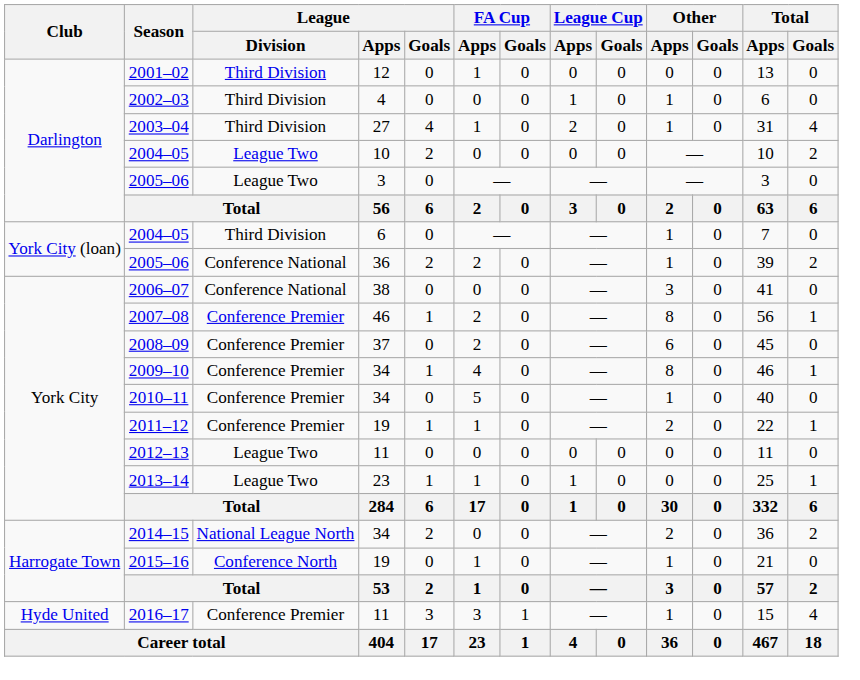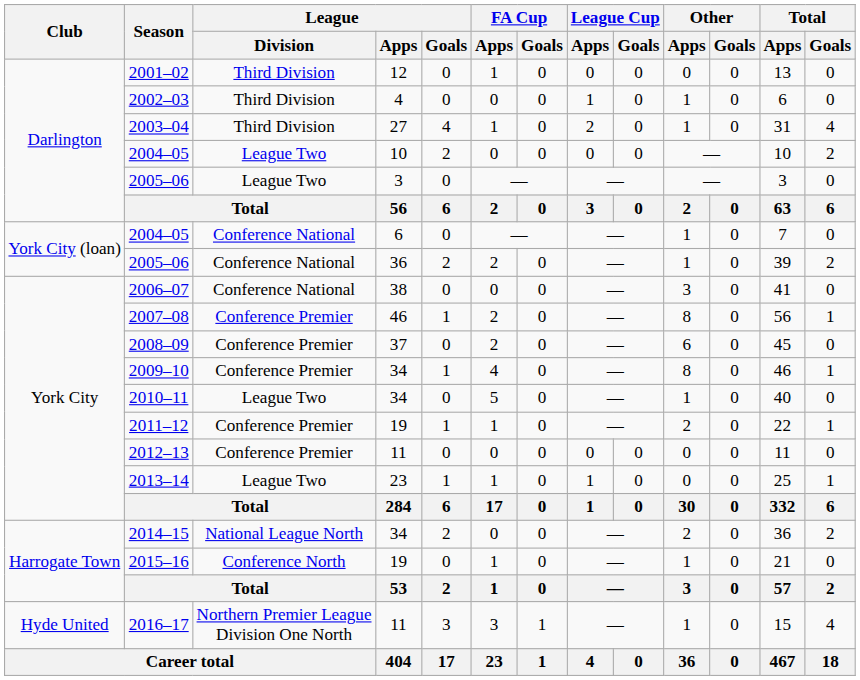 <table class=wikitable style=text-align:center>
 <tr>
 <th rowspan=2>Club</th>
 <th rowspan=2>Season</th>
 <th colspan=3>League</th>
 <th colspan=2><a href='#'>FA Cup</a></th>
 <th colspan=2><a href='#'>League Cup</a></th>
 <th colspan=2>Other</th>
 <th colspan=2>Total</th>
 </tr>
 <tr>
 <th>Division</th>
 <th>Apps</th>
 <th>Goals</th>
 <th>Apps</th>
 <th>Goals</th>
 <th>Apps</th>
 <th>Goals</th>
 <th>Apps</th>
 <th>Goals</th>
 <th>Apps</th>
 <th>Goals</th>
 </tr>
 <tr>
 <td rowspan=6><a href='#'>Darlington</a></td>
 <td><a href='#'>2001–02</a></td>
 <td><a href='#'>Third Division</a></td>
 <td>12</td>
 <td>0</td>
 <td>1</td>
 <td>0</td>
 <td>0</td>
 <td>0</td>
 <td>0</td>
 <td>0</td>
 <td>13</td>
 <td>0</td>
 </tr>
 <tr>
 <td><a href='#'>2002–03</a></td>
 <td>Third Division</td>
 <td>4</td>
 <td>0</td>
 <td>0</td>
 <td>0</td>
 <td>1</td>
 <td>0</td>
 <td>1</td>
 <td>0</td>
 <td>6</td>
 <td>0</td>
 </tr>
 <tr>
 <td><a href='#'>2003–04</a></td>
 <td>Third Division</td>
 <td>27</td>
 <td>4</td>
 <td>1</td>
 <td>0</td>
 <td>2</td>
 <td>0</td>
 <td>1</td>
 <td>0</td>
 <td>31</td>
 <td>4</td>
 </tr>
 <tr>
 <td><a href='#'>2004–05</a></td>
 <td><a href='#'>League Two</a></td>
 <td>10</td>
 <td>2</td>
 <td>0</td>
 <td>0</td>
 <td>0</td>
 <td>0</td>
 <td colspan=2>—</td>
 <td>10</td>
 <td>2</td>
 </tr>
 <tr>
 <td><a href='#'>2005–06</a></td>
 <td>League Two</td>
 <td>3</td>
 <td>0</td>
 <td colspan=2>—</td>
 <td colspan=2>—</td>
 <td colspan=2>—</td>
 <td>3</td>
 <td>0</td>
 </tr>
 <tr>
 <th colspan=2>Total</th>
 <th>56</th>
 <th>6</th>
 <th>2</th>
 <th>0</th>
 <th>3</th>
 <th>0</th>
 <th>2</th>
 <th>0</th>
 <th>63</th>
 <th>6</th>
 </tr>
 <tr>
 <td rowspan=2><a href='#'>York City</a> (loan)</td>
 <td><a href='#'>2004–05</a></td>
-<td>Third Division</td>
+<td><a href='#'>Conference National</a></td>
 <td>6</td>
 <td>0</td>
 <td colspan=2>—</td>
 <td colspan=2>—</td>
 <td>1</td>
 <td>0</td>
 <td>7</td>
 <td>0</td>
 </tr>
 <tr>
 <td><a href='#'>2005–06</a></td>
 <td>Conference National</td>
 <td>36</td>
 <td>2</td>
 <td>2</td>
 <td>0</td>
 <td colspan=2>—</td>
 <td>1</td>
 <td>0</td>
 <td>39</td>
 <td>2</td>
 </tr>
 <tr>
 <td rowspan=9>York City</td>
 <td><a href='#'>2006–07</a></td>
 <td>Conference National</td>
 <td>38</td>
 <td>0</td>
 <td>0</td>
 <td>0</td>
 <td colspan=2>—</td>
 <td>3</td>
 <td>0</td>
 <td>41</td>
 <td>0</td>
 </tr>
 <tr>
 <td><a href='#'>2007–08</a></td>
 <td><a href='#'>Conference Premier</a></td>
 <td>46</td>
 <td>1</td>
 <td>2</td>
 <td>0</td>
 <td colspan=2>—</td>
 <td>8</td>
 <td>0</td>
 <td>56</td>
 <td>1</td>
 </tr>
 <tr>
 <td><a href='#'>2008–09</a></td>
 <td>Conference Premier</td>
 <td>37</td>
 <td>0</td>
 <td>2</td>
 <td>0</td>
 <td colspan=2>—</td>
 <td>6</td>
 <td>0</td>
 <td>45</td>
 <td>0</td>
 </tr>
 <tr>
 <td><a href='#'>2009–10</a></td>
 <td>Conference Premier</td>
 <td>34</td>
 <td>1</td>
 <td>4</td>
 <td>0</td>
 <td colspan=2>—</td>
 <td>8</td>
 <td>0</td>
 <td>46</td>
 <td>1</td>
 </tr>
 <tr>
 <td><a href='#'>2010–11</a></td>
-<td>Conference Premier</td>
+<td>League Two</td>
 <td>34</td>
 <td>0</td>
 <td>5</td>
 <td>0</td>
 <td colspan=2>—</td>
 <td>1</td>
 <td>0</td>
 <td>40</td>
 <td>0</td>
 </tr>
 <tr>
 <td><a href='#'>2011–12</a></td>
 <td>Conference Premier</td>
 <td>19</td>
 <td>1</td>
 <td>1</td>
 <td>0</td>
 <td colspan=2>—</td>
 <td>2</td>
 <td>0</td>
 <td>22</td>
 <td>1</td>
 </tr>
 <tr>
 <td><a href='#'>2012–13</a></td>
-<td>League Two</td>
+<td>Conference Premier</td>
 <td>11</td>
 <td>0</td>
 <td>0</td>
 <td>0</td>
 <td>0</td>
 <td>0</td>
 <td>0</td>
 <td>0</td>
 <td>11</td>
 <td>0</td>
 </tr>
 <tr>
 <td><a href='#'>2013–14</a></td>
 <td>League Two</td>
 <td>23</td>
 <td>1</td>
 <td>1</td>
 <td>0</td>
 <td>1</td>
 <td>0</td>
 <td>0</td>
 <td>0</td>
 <td>25</td>
 <td>1</td>
 </tr>
 <tr>
 <th colspan=2>Total</th>
 <th>284</th>
 <th>6</th>
 <th>17</th>
 <th>0</th>
 <th>1</th>
 <th>0</th>
 <th>30</th>
 <th>0</th>
 <th>332</th>
 <th>6</th>
 </tr>
 <tr>
 <td rowspan=3><a href='#'>Harrogate Town</a></td>
 <td><a href='#'>2014–15</a></td>
 <td><a href='#'>National League North</a></td>
 <td>34</td>
 <td>2</td>
 <td>0</td>
 <td>0</td>
 <td colspan=2>—</td>
 <td>2</td>
 <td>0</td>
 <td>36</td>
 <td>2</td>
 </tr>
 <tr>
 <td><a href='#'>2015–16</a></td>
 <td><a href='#'>Conference North</a></td>
 <td>19</td>
 <td>0</td>
 <td>1</td>
 <td>0</td>
 <td colspan=2>—</td>
 <td>1</td>
 <td>0</td>
 <td>21</td>
 <td>0</td>
 </tr>
 <tr>
 <th colspan=2>Total</th>
 <th>53</th>
 <th>2</th>
 <th>1</th>
 <th>0</th>
 <th colspan=2>—</th>
 <th>3</th>
 <th>0</th>
 <th>57</th>
 <th>2</th>
 </tr>
 <tr>
 <td><a href='#'>Hyde United</a></td>
 <td><a href='#'>2016–17</a></td>
-<td>Conference Premier</td>
+<td><a href='#'>Northern Premier League</a><br>Division One North</td>
 <td>11</td>
 <td>3</td>
 <td>3</td>
 <td>1</td>
 <td colspan=2>—</td>
 <td>1</td>
 <td>0</td>
 <td>15</td>
 <td>4</td>
 </tr>
 <tr>
 <th colspan=3>Career total</th>
 <th>404</th>
 <th>17</th>
 <th>23</th>
 <th>1</th>
 <th>4</th>
 <th>0</th>
 <th>36</th>
 <th>0</th>
 <th>467</th>
 <th>18</th>
 </tr>
 </table>
